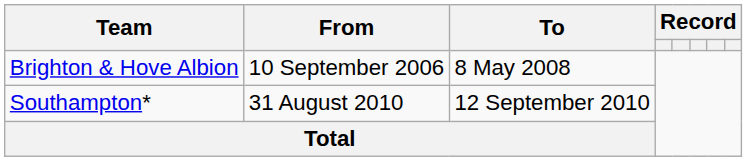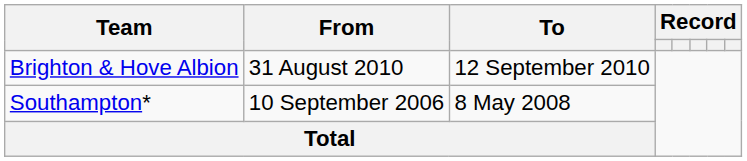 <table class=wikitable style="text-align: center">
 <tr>
 <th rowspan=2>Team</th>
 <th rowspan=2>From</th>
 <th rowspan=2>To</th>
 <th colspan=5>Record</th>
 </tr>
 <tr>
 <th></th>
 <th></th>
 <th></th>
 <th></th>
 <th></th>
 </tr>
 <tr>
 <td align="left"><a href='#'>Brighton & Hove Albion</a></td>
-<td align="left">10 September 2006</td>
-<td align="left">8 May 2008<br></td>
+<td align="left">31 August 2010</td>
+<td align="left">12 September 2010<br></td>
 </tr>
 <tr>
 <td align="left"><a href='#'>Southampton</a>*</td>
-<td align="left">31 August 2010</td>
-<td align="left">12 September 2010<br></td>
+<td align="left">10 September 2006</td>
+<td align="left">8 May 2008<br></td>
 </tr>
 <tr>
 <th colspan=3>Total<br></th>
 </tr>
 </table>
